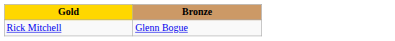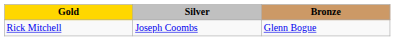 <table class="wikitable" style="text-align:left">
 <tr align="center">
 <td width=200 bgcolor=gold><strong>Gold</strong></td>
+<td width=200 bgcolor=silver><strong>Silver</strong></td>
 <td width=200 bgcolor=CC9966><strong>Bronze</strong></td>
 </tr>
 <tr>
 <td><a href='#'>Rick Mitchell</a><br><em></em></td>
+<td><a href='#'>Joseph Coombs</a><br><em></em></td>
 <td><a href='#'>Glenn Bogue</a><br><em></em></td>
 </tr>
 </table>
